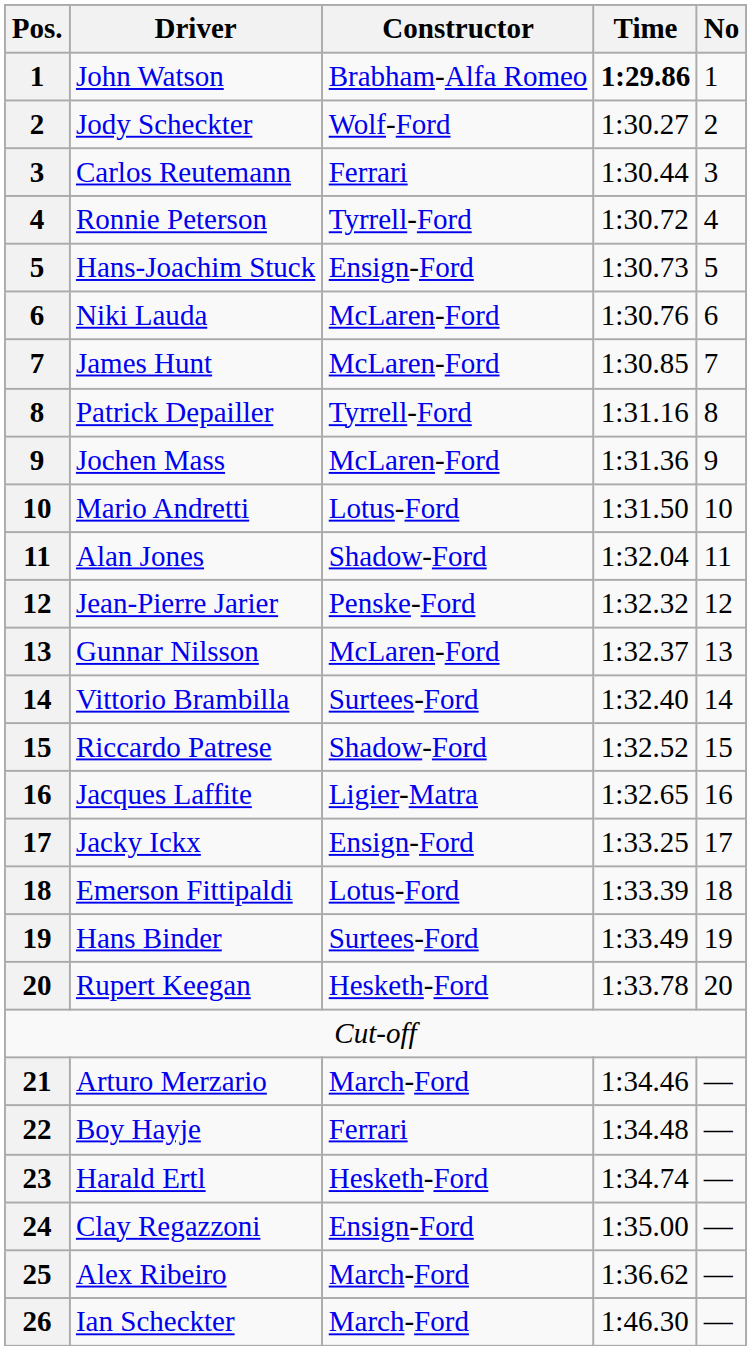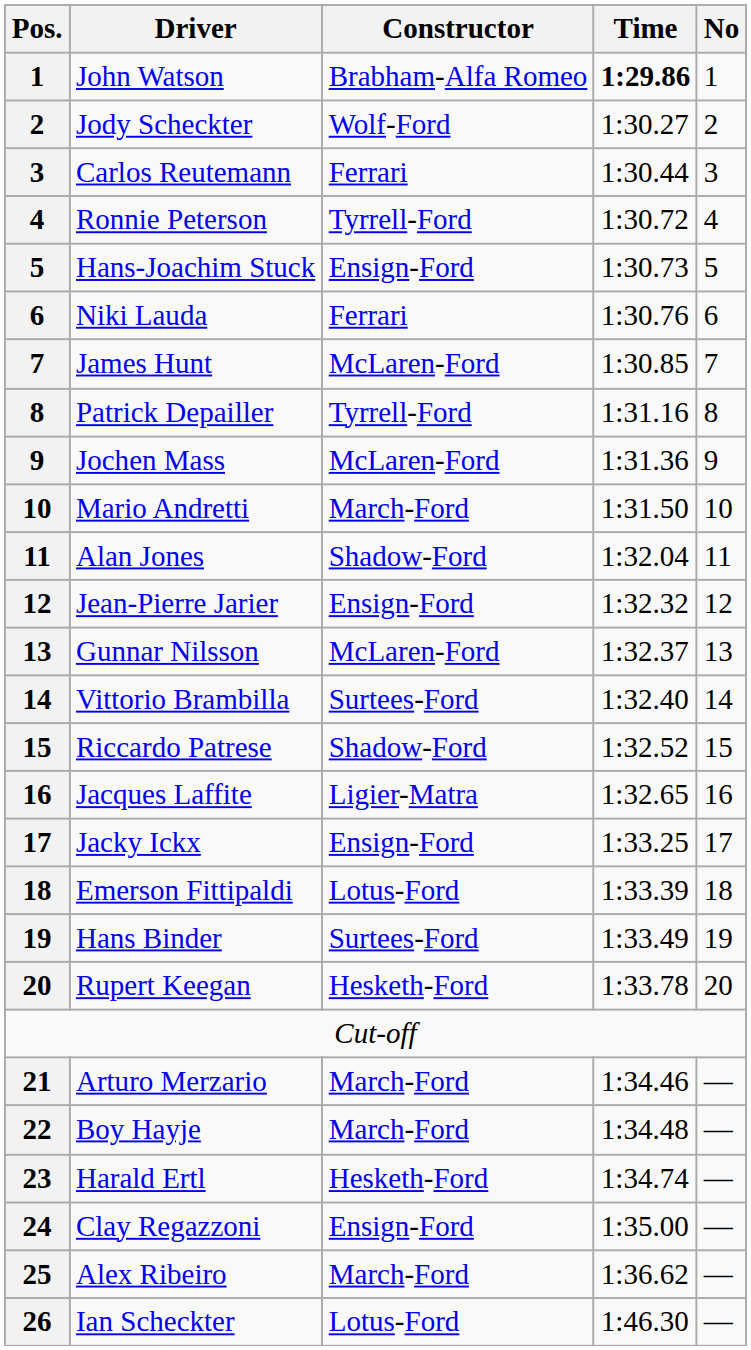 <table class="wikitable sortable" style="font-size: 95%">
 <tr>
 <th>Pos.</th>
 <th>Driver</th>
 <th>Constructor</th>
 <th>Time</th>
 <th>No</th>
 </tr>
 <tr>
 <th>1</th>
 <td> <a href='#'>John Watson</a></td>
 <td><a href='#'>Brabham</a>-<a href='#'>Alfa Romeo</a></td>
 <td><strong>1:29.86</strong></td>
 <td>1</td>
 </tr>
 <tr>
 <th>2</th>
 <td> <a href='#'>Jody Scheckter</a></td>
 <td><a href='#'>Wolf</a>-<a href='#'>Ford</a></td>
 <td>1:30.27</td>
 <td>2</td>
 </tr>
 <tr>
 <th>3</th>
 <td> <a href='#'>Carlos Reutemann</a></td>
 <td><a href='#'>Ferrari</a></td>
 <td>1:30.44</td>
 <td>3</td>
 </tr>
 <tr>
 <th>4</th>
 <td> <a href='#'>Ronnie Peterson</a></td>
 <td><a href='#'>Tyrrell</a>-<a href='#'>Ford</a></td>
 <td>1:30.72</td>
 <td>4</td>
 </tr>
 <tr>
 <th>5</th>
 <td> <a href='#'>Hans-Joachim Stuck</a></td>
 <td><a href='#'>Ensign</a>-<a href='#'>Ford</a></td>
 <td>1:30.73</td>
 <td>5</td>
 </tr>
 <tr>
 <th>6</th>
 <td> <a href='#'>Niki Lauda</a></td>
-<td><a href='#'>McLaren</a>-<a href='#'>Ford</a></td>
+<td><a href='#'>Ferrari</a></td>
 <td>1:30.76</td>
 <td>6</td>
 </tr>
 <tr>
 <th>7</th>
 <td> <a href='#'>James Hunt</a></td>
 <td><a href='#'>McLaren</a>-<a href='#'>Ford</a></td>
 <td>1:30.85</td>
 <td>7</td>
 </tr>
 <tr>
 <th>8</th>
 <td> <a href='#'>Patrick Depailler</a></td>
 <td><a href='#'>Tyrrell</a>-<a href='#'>Ford</a></td>
 <td>1:31.16</td>
 <td>8</td>
 </tr>
 <tr>
 <th>9</th>
 <td> <a href='#'>Jochen Mass</a></td>
 <td><a href='#'>McLaren</a>-<a href='#'>Ford</a></td>
 <td>1:31.36</td>
 <td>9</td>
 </tr>
 <tr>
 <th>10</th>
 <td> <a href='#'>Mario Andretti</a></td>
-<td><a href='#'>Lotus</a>-<a href='#'>Ford</a></td>
+<td><a href='#'>March</a>-<a href='#'>Ford</a></td>
 <td>1:31.50</td>
 <td>10</td>
 </tr>
 <tr>
 <th>11</th>
 <td> <a href='#'>Alan Jones</a></td>
 <td><a href='#'>Shadow</a>-<a href='#'>Ford</a></td>
 <td>1:32.04</td>
 <td>11</td>
 </tr>
 <tr>
 <th>12</th>
 <td> <a href='#'>Jean-Pierre Jarier</a></td>
-<td><a href='#'>Penske</a>-<a href='#'>Ford</a></td>
+<td><a href='#'>Ensign</a>-<a href='#'>Ford</a></td>
 <td>1:32.32</td>
 <td>12</td>
 </tr>
 <tr>
 <th>13</th>
 <td> <a href='#'>Gunnar Nilsson</a></td>
 <td><a href='#'>McLaren</a>-<a href='#'>Ford</a></td>
 <td>1:32.37</td>
 <td>13</td>
 </tr>
 <tr>
 <th>14</th>
 <td> <a href='#'>Vittorio Brambilla</a></td>
 <td><a href='#'>Surtees</a>-<a href='#'>Ford</a></td>
 <td>1:32.40</td>
 <td>14</td>
 </tr>
 <tr>
 <th>15</th>
 <td> <a href='#'>Riccardo Patrese</a></td>
 <td><a href='#'>Shadow</a>-<a href='#'>Ford</a></td>
 <td>1:32.52</td>
 <td>15</td>
 </tr>
 <tr>
 <th>16</th>
 <td> <a href='#'>Jacques Laffite</a></td>
 <td><a href='#'>Ligier</a>-<a href='#'>Matra</a></td>
 <td>1:32.65</td>
 <td>16</td>
 </tr>
 <tr>
 <th>17</th>
 <td> <a href='#'>Jacky Ickx</a></td>
 <td><a href='#'>Ensign</a>-<a href='#'>Ford</a></td>
 <td>1:33.25</td>
 <td>17</td>
 </tr>
 <tr>
 <th>18</th>
 <td> <a href='#'>Emerson Fittipaldi</a></td>
 <td><a href='#'>Lotus</a>-<a href='#'>Ford</a></td>
 <td>1:33.39</td>
 <td>18</td>
 </tr>
 <tr>
 <th>19</th>
 <td> <a href='#'>Hans Binder</a></td>
 <td><a href='#'>Surtees</a>-<a href='#'>Ford</a></td>
 <td>1:33.49</td>
 <td>19</td>
 </tr>
 <tr>
 <th>20</th>
 <td> <a href='#'>Rupert Keegan</a></td>
 <td><a href='#'>Hesketh</a>-<a href='#'>Ford</a></td>
 <td>1:33.78</td>
 <td>20</td>
 </tr>
 <tr>
 <td align=center colspan=5><em>Cut-off</em></td>
 </tr>
 <tr>
 <th>21</th>
 <td> <a href='#'>Arturo Merzario</a></td>
 <td><a href='#'>March</a>-<a href='#'>Ford</a></td>
 <td>1:34.46</td>
 <td>—</td>
 </tr>
 <tr>
 <th>22</th>
 <td> <a href='#'>Boy Hayje</a></td>
-<td><a href='#'>Ferrari</a></td>
+<td><a href='#'>March</a>-<a href='#'>Ford</a></td>
 <td>1:34.48</td>
 <td>—</td>
 </tr>
 <tr>
 <th>23</th>
 <td> <a href='#'>Harald Ertl</a></td>
 <td><a href='#'>Hesketh</a>-<a href='#'>Ford</a></td>
 <td>1:34.74</td>
 <td>—</td>
 </tr>
 <tr>
 <th>24</th>
 <td> <a href='#'>Clay Regazzoni</a></td>
 <td><a href='#'>Ensign</a>-<a href='#'>Ford</a></td>
 <td>1:35.00</td>
 <td>—</td>
 </tr>
 <tr>
 <th>25</th>
 <td> <a href='#'>Alex Ribeiro</a></td>
 <td><a href='#'>March</a>-<a href='#'>Ford</a></td>
 <td>1:36.62</td>
 <td>—</td>
 </tr>
 <tr>
 <th>26</th>
 <td> <a href='#'>Ian Scheckter</a></td>
-<td><a href='#'>March</a>-<a href='#'>Ford</a></td>
+<td><a href='#'>Lotus</a>-<a href='#'>Ford</a></td>
 <td>1:46.30</td>
 <td>—</td>
 </tr>
 </table>
